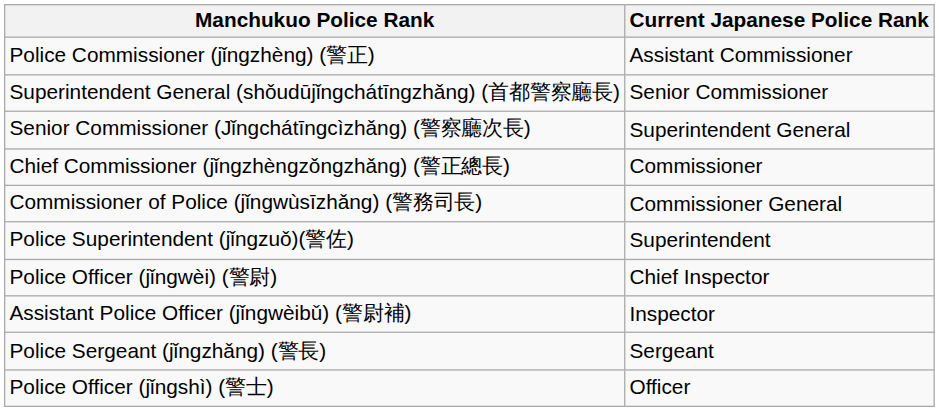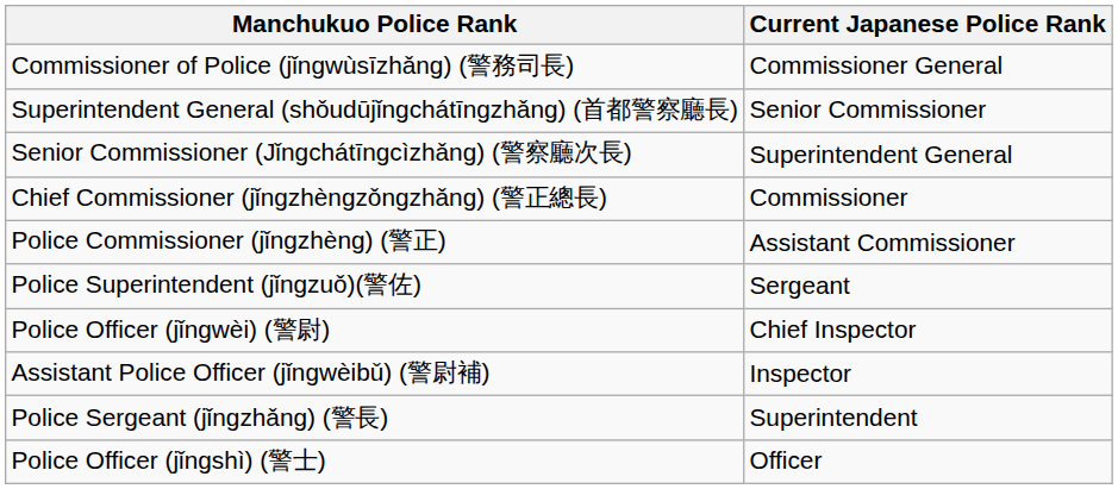 <table class="wikitable">
 <tr>
 <th>Manchukuo Police Rank</th>
 <th>Current Japanese Police Rank</th>
 </tr>
 <tr>
-<td>Police Commissioner (jǐngzhèng) (警正)</td>
-<td>Assistant Commissioner</td>
+<td>Commissioner of Police (jǐngwùsīzhǎng) (警務司長)</td>
+<td>Commissioner General</td>
 </tr>
 <tr>
 <td>Superintendent General (shǒudūjǐngchátīngzhǎng) (首都警察廳長)</td>
 <td>Senior Commissioner</td>
 </tr>
 <tr>
 <td>Senior Commissioner (Jǐngchátīngcìzhǎng) (警察廳次長)</td>
 <td>Superintendent General</td>
 </tr>
 <tr>
 <td>Chief Commissioner (jǐngzhèngzǒngzhǎng) (警正總長)</td>
 <td>Commissioner</td>
 </tr>
 <tr>
-<td>Commissioner of Police (jǐngwùsīzhǎng) (警務司長)</td>
-<td>Commissioner General</td>
+<td>Police Commissioner (jǐngzhèng) (警正)</td>
+<td>Assistant Commissioner</td>
 </tr>
 <tr>
 <td>Police Superintendent (jǐngzuǒ)(警佐)</td>
-<td>Superintendent</td>
+<td>Sergeant</td>
 </tr>
 <tr>
 <td>Police Officer (jǐngwèi) (警尉)</td>
 <td>Chief Inspector</td>
 </tr>
 <tr>
 <td>Assistant Police Officer (jǐngwèibǔ) (警尉補)</td>
 <td>Inspector</td>
 </tr>
 <tr>
 <td>Police Sergeant (jǐngzhǎng) (警長)</td>
-<td>Sergeant</td>
+<td>Superintendent</td>
 </tr>
 <tr>
 <td>Police Officer (jǐngshì) (警士)</td>
 <td>Officer</td>
 </tr>
 </table>
